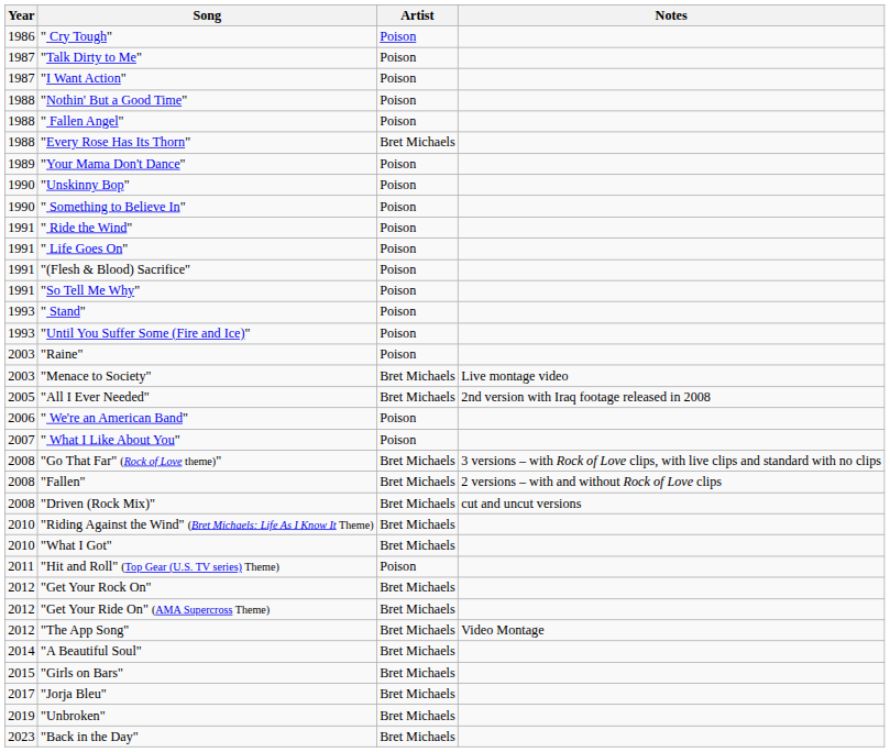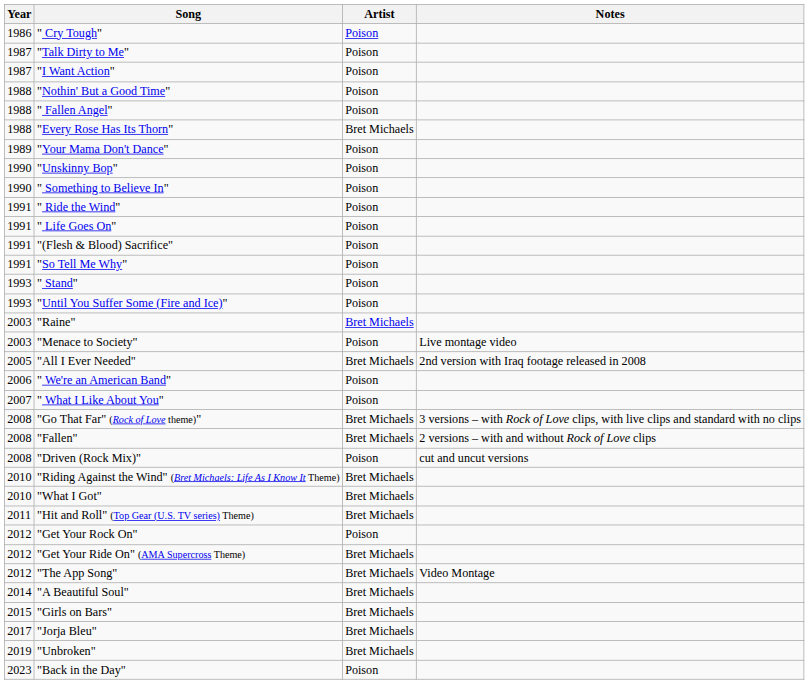 <table class="wikitable">
 <tr>
 <th>Year</th>
 <th>Song</th>
 <th>Artist</th>
 <th>Notes</th>
 </tr>
 <tr>
 <td>1986</td>
 <td>"<a href='#'> Cry Tough</a>"</td>
 <td><a href='#'> Poison</a></td>
 <td></td>
 </tr>
 <tr>
 <td>1987</td>
 <td>"<a href='#'>Talk Dirty to Me</a>"</td>
 <td>Poison</td>
 <td></td>
 </tr>
 <tr>
 <td>1987</td>
 <td>"<a href='#'>I Want Action</a>"</td>
 <td>Poison</td>
 <td></td>
 </tr>
 <tr>
 <td>1988</td>
 <td>"<a href='#'>Nothin' But a Good Time</a>"</td>
 <td>Poison</td>
 <td></td>
 </tr>
 <tr>
 <td>1988</td>
 <td>"<a href='#'> Fallen Angel</a>"</td>
 <td>Poison</td>
 <td></td>
 </tr>
 <tr>
 <td>1988</td>
 <td>"<a href='#'>Every Rose Has Its Thorn</a>"</td>
 <td>Bret Michaels</td>
 <td></td>
 </tr>
 <tr>
 <td>1989</td>
 <td>"<a href='#'>Your Mama Don't Dance</a>"</td>
 <td>Poison</td>
 <td></td>
 </tr>
 <tr>
 <td>1990</td>
 <td>"<a href='#'>Unskinny Bop</a>"</td>
 <td>Poison</td>
 <td></td>
 </tr>
 <tr>
 <td>1990</td>
 <td>"<a href='#'> Something to Believe In</a>"</td>
 <td>Poison</td>
 <td></td>
 </tr>
 <tr>
 <td>1991</td>
 <td>"<a href='#'> Ride the Wind</a>"</td>
 <td>Poison</td>
 <td></td>
 </tr>
 <tr>
 <td>1991</td>
 <td>"<a href='#'> Life Goes On</a>"</td>
 <td>Poison</td>
 <td></td>
 </tr>
 <tr>
 <td>1991</td>
 <td>"(Flesh & Blood) Sacrifice"</td>
 <td>Poison</td>
 <td></td>
 </tr>
 <tr>
 <td>1991</td>
 <td>"<a href='#'>So Tell Me Why</a>"</td>
 <td>Poison</td>
 <td></td>
 </tr>
 <tr>
 <td>1993</td>
 <td>"<a href='#'> Stand</a>"</td>
 <td>Poison</td>
 <td></td>
 </tr>
 <tr>
 <td>1993</td>
 <td>"<a href='#'>Until You Suffer Some (Fire and Ice)</a>"</td>
 <td>Poison</td>
 <td></td>
 </tr>
 <tr>
 <td>2003</td>
 <td>"Raine"</td>
-<td>Poison</td>
+<td><a href='#'>Bret Michaels</a></td>
 <td></td>
 </tr>
 <tr>
 <td>2003</td>
 <td>"Menace to Society"</td>
-<td>Bret Michaels</td>
+<td>Poison</td>
 <td>Live montage video</td>
 </tr>
 <tr>
 <td>2005</td>
 <td>"All I Ever Needed"</td>
 <td>Bret Michaels</td>
 <td>2nd version with Iraq footage released in 2008</td>
 </tr>
 <tr>
 <td>2006</td>
 <td>"<a href='#'> We're an American Band</a>"</td>
 <td>Poison</td>
 <td></td>
 </tr>
 <tr>
 <td>2007</td>
 <td>"<a href='#'> What I Like About You</a>"</td>
 <td>Poison</td>
 <td></td>
 </tr>
 <tr>
 <td>2008</td>
 <td>"Go That Far" <small>(<a href='#'><em>Rock of Love</em></a> theme)</small>"</td>
 <td>Bret Michaels</td>
 <td>3 versions – with <em>Rock of Love</em> clips, with live clips and standard with no clips</td>
 </tr>
 <tr>
 <td>2008</td>
 <td>"Fallen"</td>
 <td>Bret Michaels</td>
 <td>2 versions – with and without <em>Rock of Love</em> clips</td>
 </tr>
 <tr>
 <td>2008</td>
 <td>"Driven (Rock Mix)"</td>
-<td>Bret Michaels</td>
+<td>Poison</td>
 <td>cut and uncut versions</td>
 </tr>
 <tr>
 <td>2010</td>
 <td>"Riding Against the Wind" <small>(<em><a href='#'>Bret Michaels: Life As I Know It</a></em> Theme)</small></td>
 <td>Bret Michaels</td>
 <td></td>
 </tr>
 <tr>
 <td>2010</td>
 <td>"What I Got"</td>
 <td>Bret Michaels</td>
 <td></td>
 </tr>
 <tr>
 <td>2011</td>
 <td>"Hit and Roll" <small>(<a href='#'>Top Gear (U.S. TV series)</a> Theme)</small></td>
-<td>Poison</td>
+<td>Bret Michaels</td>
 <td></td>
 </tr>
 <tr>
 <td>2012</td>
 <td>"Get Your Rock On"</td>
-<td>Bret Michaels</td>
+<td>Poison</td>
 <td></td>
 </tr>
 <tr>
 <td>2012</td>
 <td>"Get Your Ride On" <small>(<a href='#'>AMA Supercross</a> Theme)</small></td>
 <td>Bret Michaels</td>
 <td></td>
 </tr>
 <tr>
 <td>2012</td>
 <td>"The App Song"</td>
 <td>Bret Michaels</td>
 <td>Video Montage</td>
 </tr>
 <tr>
 <td>2014</td>
 <td>"A Beautiful Soul"</td>
 <td>Bret Michaels</td>
 <td></td>
 </tr>
 <tr>
 <td>2015</td>
 <td>"Girls on Bars"</td>
 <td>Bret Michaels</td>
 </tr>
 <tr>
 <td>2017</td>
 <td>"Jorja Bleu"</td>
 <td>Bret Michaels</td>
 <td></td>
 </tr>
 <tr>
 <td>2019</td>
 <td>"Unbroken"</td>
 <td>Bret Michaels</td>
 <td></td>
 </tr>
 <tr>
 <td>2023</td>
 <td>"Back in the Day"</td>
-<td>Bret Michaels</td>
+<td>Poison</td>
 <td></td>
 </tr>
 </table>
